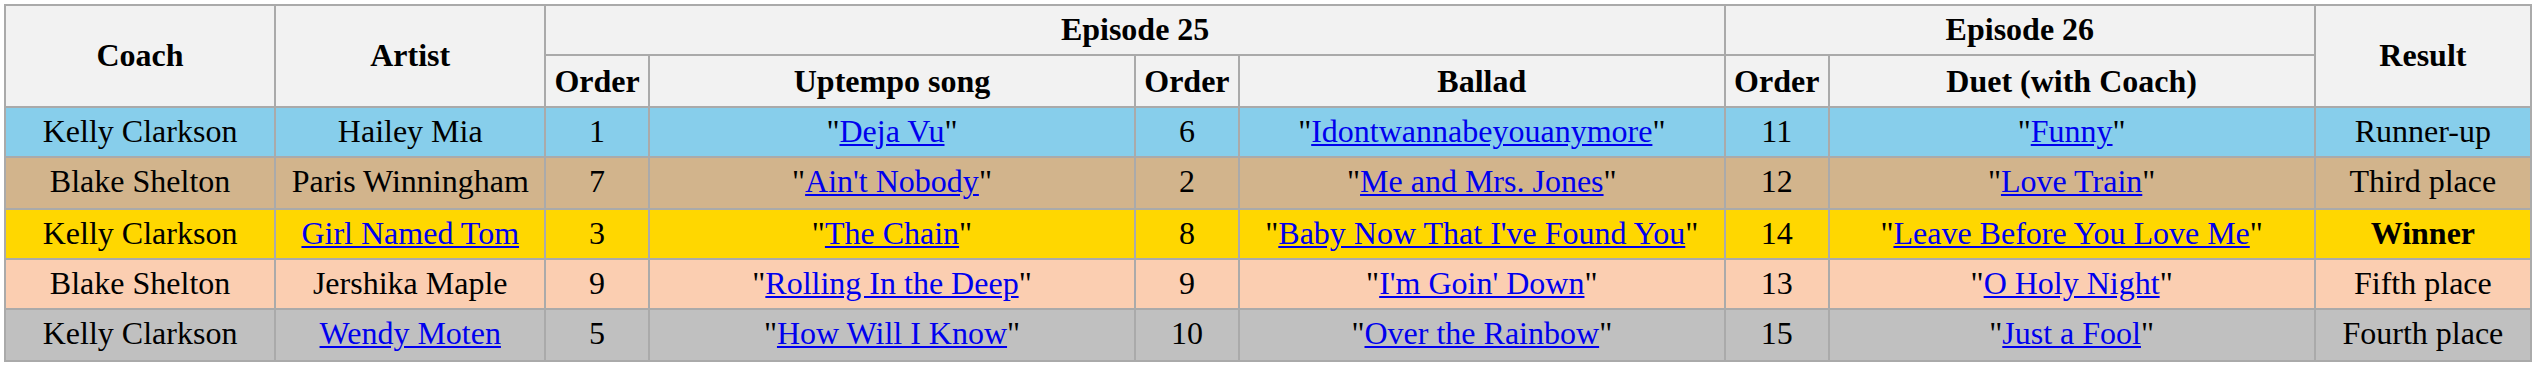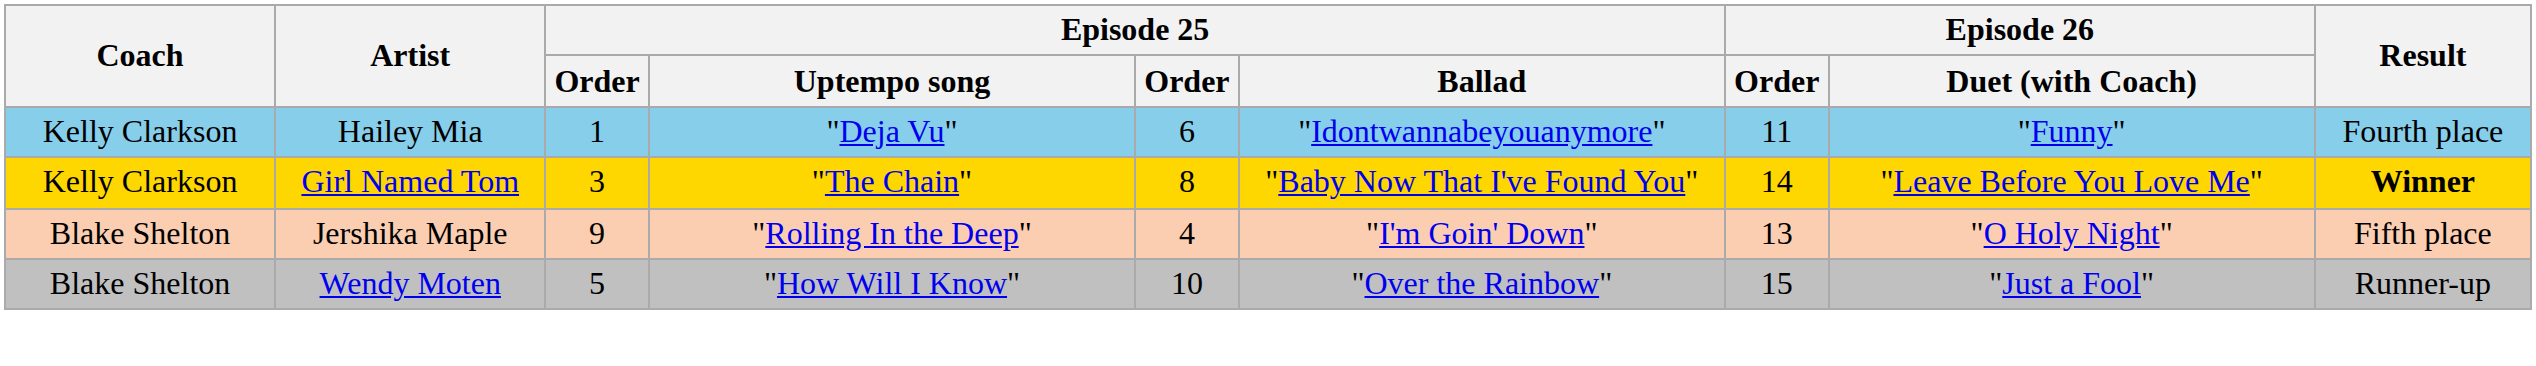 <table class="wikitable" style="text-align:center; width:100%">
 <tr>
 <th rowspan="2" width="10%">Coach</th>
 <th rowspan="2" width="10%">Artist</th>
 <th colspan="4">Episode 25 </th>
 <th colspan="2">Episode 26 </th>
 <th rowspan="2" width="08%">Result</th>
 </tr>
 <tr>
 <th scope="col" width="02%">Order</th>
 <th scope="col" width="18%">Uptempo song</th>
 <th scope="col" width="02%">Order</th>
 <th scope="col" width="18%">Ballad</th>
 <th scope="col" width="02%">Order</th>
 <th scope="col" width="18%">Duet (with Coach)</th>
 </tr>
 <tr style="background:skyblue">
 <td>Kelly Clarkson</td>
 <td>Hailey Mia</td>
 <td>1</td>
 <td>"<a href='#'>Deja Vu</a>"</td>
 <td>6</td>
 <td>"<a href='#'>Idontwannabeyouanymore</a>"</td>
 <td>11</td>
 <td>"<a href='#'>Funny</a>"</td>
-<td>Runner-up</td>
-</tr>
-<tr style="background: tan">
-<td>Blake Shelton</td>
-<td>Paris Winningham</td>
-<td>7</td>
-<td>"<a href='#'>Ain't Nobody</a>"</td>
-<td>2</td>
-<td>"<a href='#'>Me and Mrs. Jones</a>"</td>
-<td>12</td>
-<td>"<a href='#'>Love Train</a>"</td>
-<td>Third place</td>
+<td>Fourth place</td>
 </tr>
 <tr style="background:gold">
 <td>Kelly Clarkson</td>
 <td><a href='#'>Girl Named Tom</a></td>
 <td>3</td>
 <td>"<a href='#'>The Chain</a>"</td>
 <td>8</td>
 <td>"<a href='#'>Baby Now That I've Found You</a>"</td>
 <td>14</td>
 <td>"<a href='#'>Leave Before You Love Me</a>"</td>
 <td><strong>Winner</strong></td>
 </tr>
 <tr style="background:#fbceb1">
 <td>Blake Shelton</td>
 <td>Jershika Maple</td>
 <td>9</td>
 <td>"<a href='#'>Rolling In the Deep</a>"</td>
-<td>9</td>
+<td>4</td>
 <td>"<a href='#'>I'm Goin' Down</a>"</td>
 <td>13</td>
 <td>"<a href='#'>O Holy Night</a>"</td>
 <td>Fifth place</td>
 </tr>
 <tr style="background: silver">
-<td>Kelly Clarkson</td>
+<td>Blake Shelton</td>
 <td><a href='#'>Wendy Moten</a></td>
 <td>5</td>
 <td>"<a href='#'>How Will I Know</a>"</td>
 <td>10</td>
 <td>"<a href='#'>Over the Rainbow</a>"</td>
 <td>15</td>
 <td>"<a href='#'>Just a Fool</a>"</td>
-<td>Fourth place</td>
+<td>Runner-up</td>
 </tr>
 </table>
